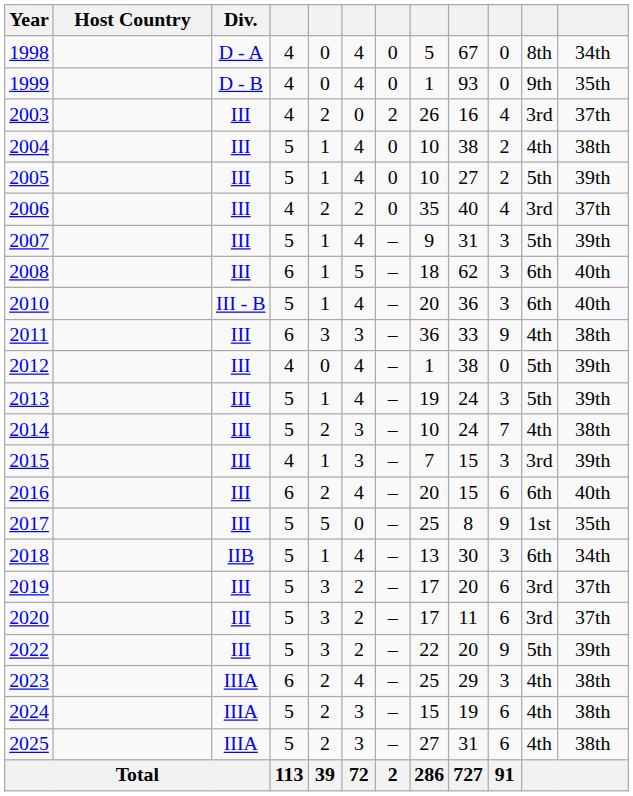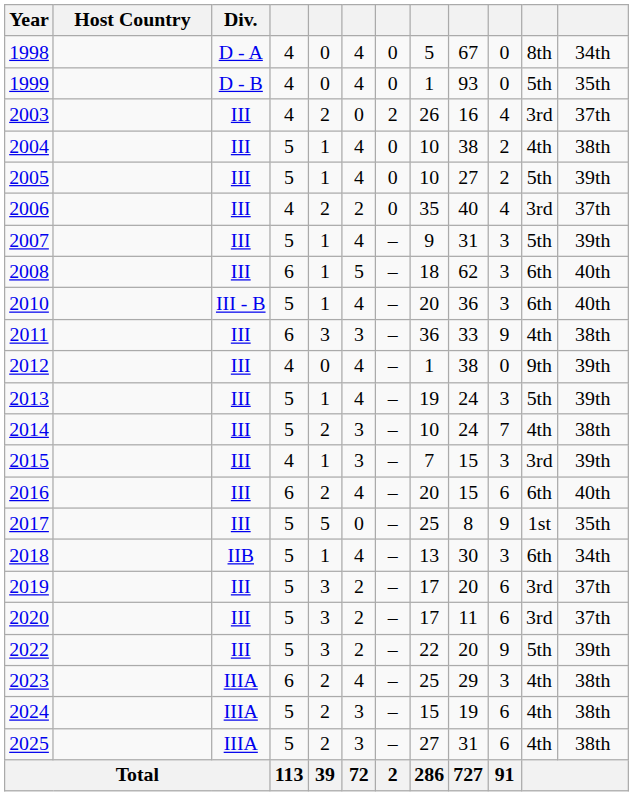 <table class=wikitable>
 <tr>
 <th width=20>Year</th>
 <th width=120>Host Country</th>
 <th width=40>Div.</th>
 <th width=20></th>
 <th width=20></th>
 <th width=20></th>
 <th width=20></th>
 <th width=20></th>
 <th width=20></th>
 <th width=20></th>
 <th width=20></th>
 <th width=50></th>
 </tr>
 <tr align=center>
 <td><a href='#'>1998</a></td>
 <td align=left></td>
 <td><a href='#'>D - A</a></td>
 <td>4</td>
 <td>0</td>
 <td>4</td>
 <td>0</td>
 <td>5</td>
 <td>67</td>
 <td>0</td>
 <td>8th</td>
 <td>34th</td>
 </tr>
 <tr align=center>
 <td><a href='#'>1999</a></td>
 <td align=left></td>
 <td><a href='#'>D - B</a></td>
 <td>4</td>
 <td>0</td>
 <td>4</td>
 <td>0</td>
 <td>1</td>
 <td>93</td>
 <td>0</td>
-<td>9th</td>
+<td>5th</td>
 <td> 35th</td>
 </tr>
 <tr align=center>
 <td><a href='#'>2003</a></td>
 <td align=left></td>
 <td><a href='#'>III</a></td>
 <td>4</td>
 <td>2</td>
 <td>0</td>
 <td>2</td>
 <td>26</td>
 <td>16</td>
 <td>4</td>
 <td>3rd</td>
 <td> 37th</td>
 </tr>
 <tr align=center>
 <td><a href='#'>2004</a></td>
 <td align=left></td>
 <td><a href='#'>III</a></td>
 <td>5</td>
 <td>1</td>
 <td>4</td>
 <td>0</td>
 <td>10</td>
 <td>38</td>
 <td>2</td>
 <td>4th</td>
 <td> 38th</td>
 </tr>
 <tr align=center>
 <td><a href='#'>2005</a></td>
 <td align=left></td>
 <td><a href='#'>III</a></td>
 <td>5</td>
 <td>1</td>
 <td>4</td>
 <td>0</td>
 <td>10</td>
 <td>27</td>
 <td>2</td>
 <td>5th</td>
 <td> 39th</td>
 </tr>
 <tr align=center>
 <td><a href='#'>2006</a></td>
 <td align=left></td>
 <td><a href='#'>III</a></td>
 <td>4</td>
 <td>2</td>
 <td>2</td>
 <td>0</td>
 <td>35</td>
 <td>40</td>
 <td>4</td>
 <td>3rd</td>
 <td> 37th</td>
 </tr>
 <tr align=center>
 <td><a href='#'>2007</a></td>
 <td align=left></td>
 <td><a href='#'>III</a></td>
 <td>5</td>
 <td>1</td>
 <td>4</td>
 <td>–</td>
 <td>9</td>
 <td>31</td>
 <td>3</td>
 <td>5th</td>
 <td> 39th</td>
 </tr>
 <tr align=center>
 <td><a href='#'>2008</a></td>
 <td align=left></td>
 <td><a href='#'>III</a></td>
 <td>6</td>
 <td>1</td>
 <td>5</td>
 <td>–</td>
 <td>18</td>
 <td>62</td>
 <td>3</td>
 <td>6th</td>
 <td> 40th</td>
 </tr>
 <tr align=center>
 <td><a href='#'>2010</a></td>
 <td align=left></td>
 <td><a href='#'>III - B</a></td>
 <td>5</td>
 <td>1</td>
 <td>4</td>
 <td>–</td>
 <td>20</td>
 <td>36</td>
 <td>3</td>
 <td>6th</td>
 <td> 40th</td>
 </tr>
 <tr align=center>
 <td><a href='#'>2011</a></td>
 <td align=left></td>
 <td><a href='#'>III</a></td>
 <td>6</td>
 <td>3</td>
 <td>3</td>
 <td>–</td>
 <td>36</td>
 <td>33</td>
 <td>9</td>
 <td>4th</td>
 <td> 38th</td>
 </tr>
 <tr align=center>
 <td><a href='#'>2012</a></td>
 <td align=left></td>
 <td><a href='#'>III</a></td>
 <td>4</td>
 <td>0</td>
 <td>4</td>
 <td>–</td>
 <td>1</td>
 <td>38</td>
 <td>0</td>
-<td>5th</td>
+<td>9th</td>
 <td> 39th</td>
 </tr>
 <tr align=center>
 <td><a href='#'>2013</a></td>
 <td align=left></td>
 <td><a href='#'>III</a></td>
 <td>5</td>
 <td>1</td>
 <td>4</td>
 <td>–</td>
 <td>19</td>
 <td>24</td>
 <td>3</td>
 <td>5th</td>
 <td> 39th</td>
 </tr>
 <tr align=center>
 <td><a href='#'>2014</a></td>
 <td align=left></td>
 <td><a href='#'>III</a></td>
 <td>5</td>
 <td>2</td>
 <td>3</td>
 <td>–</td>
 <td>10</td>
 <td>24</td>
 <td>7</td>
 <td>4th</td>
 <td> 38th</td>
 </tr>
 <tr align=center>
 <td><a href='#'>2015</a></td>
 <td align=left></td>
 <td><a href='#'>III</a></td>
 <td>4</td>
 <td>1</td>
 <td>3</td>
 <td>–</td>
 <td>7</td>
 <td>15</td>
 <td>3</td>
 <td>3rd</td>
 <td> 39th</td>
 </tr>
 <tr align=center>
 <td><a href='#'>2016</a></td>
 <td align=left></td>
 <td><a href='#'>III</a></td>
 <td>6</td>
 <td>2</td>
 <td>4</td>
 <td>–</td>
 <td>20</td>
 <td>15</td>
 <td>6</td>
 <td>6th</td>
 <td> 40th</td>
 </tr>
 <tr align=center>
 <td><a href='#'>2017</a></td>
 <td align=left></td>
 <td><a href='#'>III</a></td>
 <td>5</td>
 <td>5</td>
 <td>0</td>
 <td>–</td>
 <td>25</td>
 <td>8</td>
 <td>9</td>
 <td>1st</td>
 <td> 35th</td>
 </tr>
 <tr align=center>
 <td><a href='#'>2018</a></td>
 <td align=left></td>
 <td><a href='#'>IIB</a></td>
 <td>5</td>
 <td>1</td>
 <td>4</td>
 <td>–</td>
 <td>13</td>
 <td>30</td>
 <td>3</td>
 <td>6th</td>
 <td> 34th</td>
 </tr>
 <tr align=center>
 <td><a href='#'>2019</a></td>
 <td align=left></td>
 <td><a href='#'>III</a></td>
 <td>5</td>
 <td>3</td>
 <td>2</td>
 <td>–</td>
 <td>17</td>
 <td>20</td>
 <td>6</td>
 <td>3rd</td>
 <td> 37th</td>
 </tr>
 <tr align=center>
 <td><a href='#'>2020</a></td>
 <td align=left></td>
 <td><a href='#'>III</a></td>
 <td>5</td>
 <td>3</td>
 <td>2</td>
 <td>–</td>
 <td>17</td>
 <td>11</td>
 <td>6</td>
 <td>3rd</td>
 <td> 37th</td>
 </tr>
 <tr align=center>
 <td><a href='#'>2022</a></td>
 <td align=left></td>
 <td><a href='#'>III</a></td>
 <td>5</td>
 <td>3</td>
 <td>2</td>
 <td>–</td>
 <td>22</td>
 <td>20</td>
 <td>9</td>
 <td>5th</td>
 <td> 39th</td>
 </tr>
 <tr align=center>
 <td><a href='#'>2023</a></td>
 <td align=left></td>
 <td><a href='#'>IIIA</a></td>
 <td>6</td>
 <td>2</td>
 <td>4</td>
 <td>–</td>
 <td>25</td>
 <td>29</td>
 <td>3</td>
 <td>4th</td>
 <td> 38th</td>
 </tr>
 <tr align=center>
 <td><a href='#'>2024</a></td>
 <td align=left></td>
 <td><a href='#'>IIIA</a></td>
 <td>5</td>
 <td>2</td>
 <td>3</td>
 <td>–</td>
 <td>15</td>
 <td>19</td>
 <td>6</td>
 <td>4th</td>
 <td> 38th</td>
 </tr>
 <tr align=center>
 <td><a href='#'>2025</a></td>
 <td align=left></td>
 <td><a href='#'>IIIA</a></td>
 <td>5</td>
 <td>2</td>
 <td>3</td>
 <td>–</td>
 <td>27</td>
 <td>31</td>
 <td>6</td>
 <td>4th</td>
 <td> 38th</td>
 </tr>
 <tr>
 <th colspan=3>Total</th>
 <th>113</th>
 <th>39</th>
 <th>72</th>
 <th>2</th>
 <th>286</th>
 <th>727</th>
 <th>91</th>
 <th colspan=2></th>
 </tr>
 </table>
